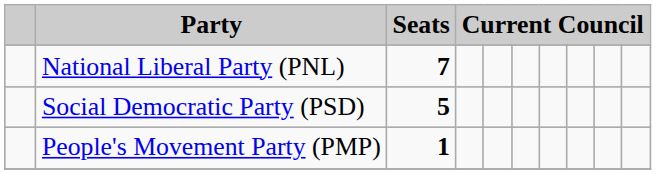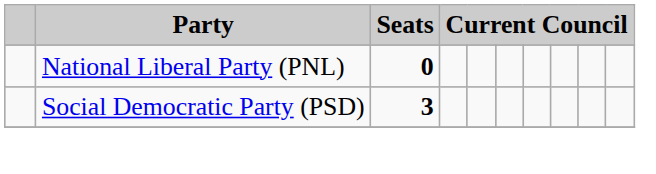 <table class="wikitable">
 <tr>
 <th style="background:#ccc">   </th>
 <th style="background:#ccc">Party</th>
 <th style="background:#ccc">Seats</th>
 <th style="background:#ccc" colspan="7">Current Council</th>
 </tr>
 <tr>
 <td>  </td>
 <td><a href='#'>National Liberal Party</a> (PNL)</td>
-<td style="text-align: right"><strong>7</strong></td>
+<td style="text-align: right"><strong>0</strong></td>
 <td>  </td>
 <td>  </td>
 <td>  </td>
 <td>  </td>
 <td>  </td>
 <td>  </td>
 <td>  </td>
 </tr>
 <tr>
 <td>  </td>
 <td><a href='#'>Social Democratic Party</a> (PSD)</td>
-<td style="text-align: right"><strong>5</strong></td>
+<td style="text-align: right"><strong>3</strong></td>
 <td>  </td>
 <td>  </td>
 <td>  </td>
 <td> </td>
 <td> </td>
 <td> </td>
 <td> </td>
 </tr>
 <tr>
-<td>  </td>
-<td><a href='#'>People's Movement Party</a> (PMP)</td>
-<td style="text-align: right"><strong>1</strong></td>
-<td>  </td>
-<td> </td>
-<td> </td>
-<td> </td>
-<td> </td>
-<td> </td>
-<td> </td>
-</tr>
-<tr>
 </tr>
 </table>
